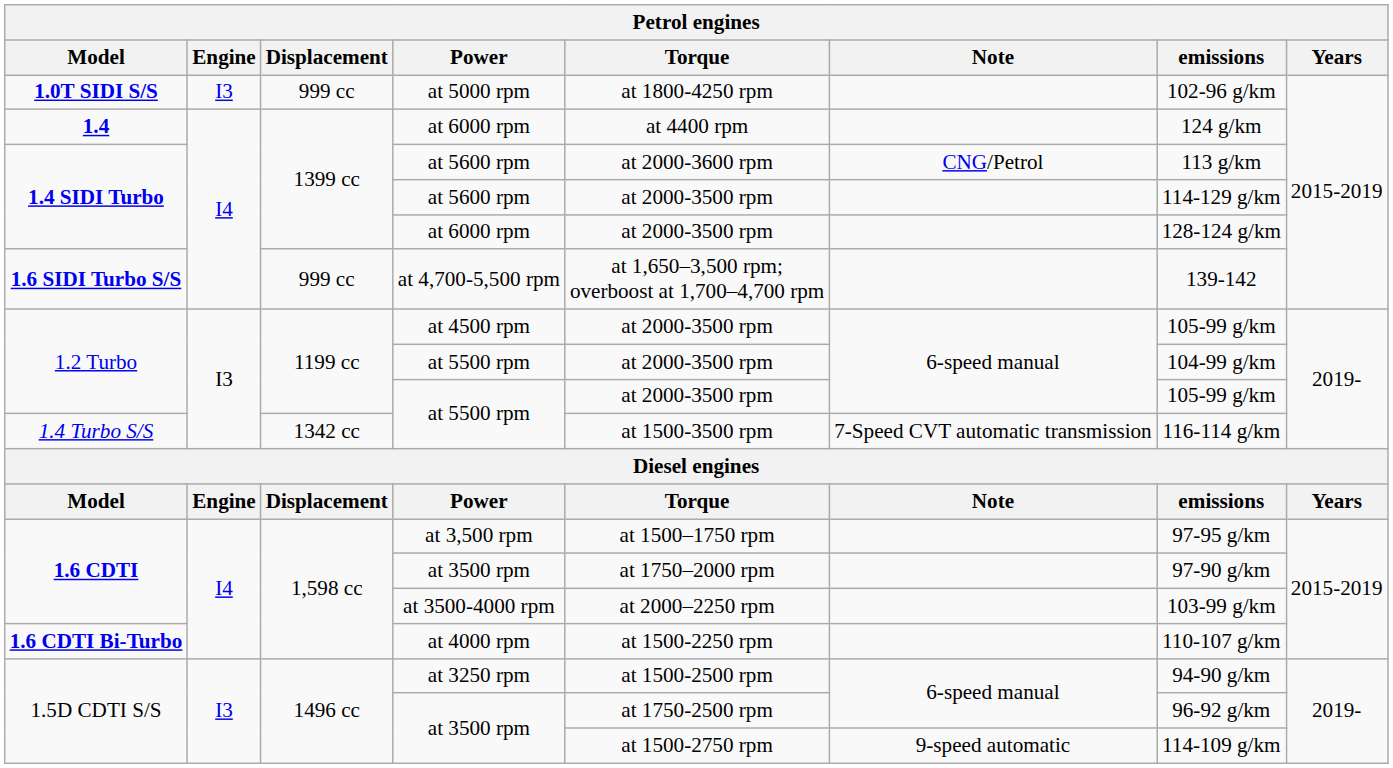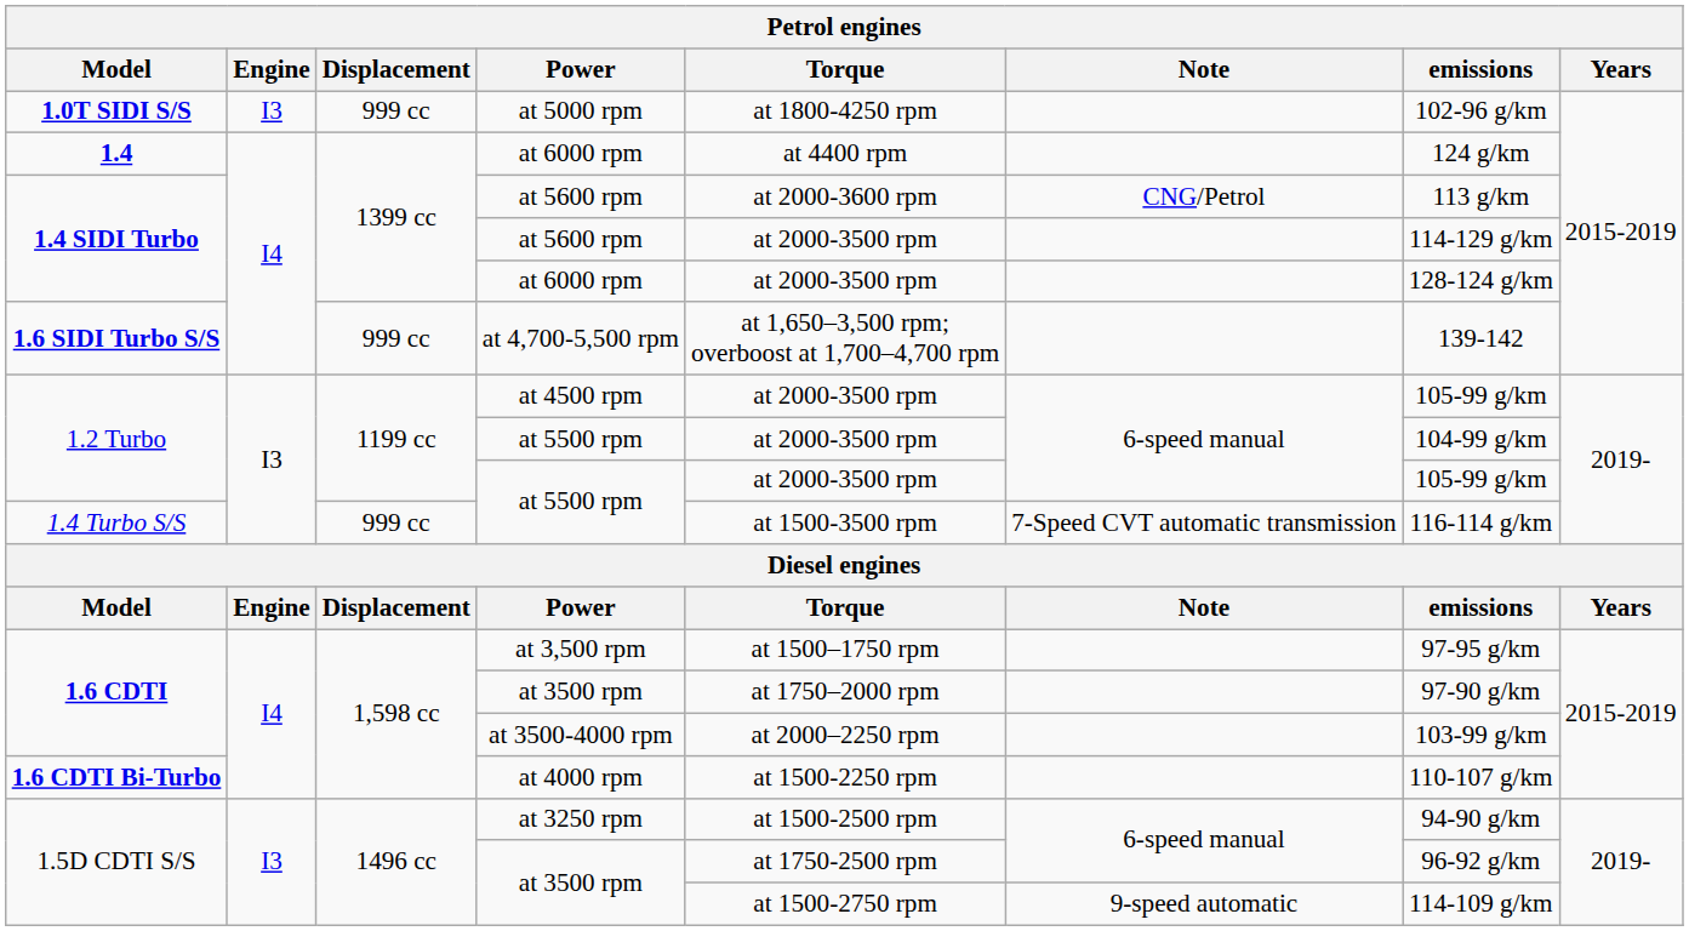 <table class="wikitable" style="text-align:center; font-size:90%;">
 <tr>
 <th colspan=8>Petrol engines</th>
 </tr>
 <tr style="background:#dcdcdc; text-align:center; vertical-align:middle;">
 <th>Model</th>
 <th>Engine</th>
 <th>Displacement</th>
 <th>Power</th>
 <th>Torque</th>
 <th>Note</th>
 <th> emissions</th>
 <th>Years</th>
 </tr>
 <tr>
 <td><strong><a href='#'>1.0T SIDI S/S</a></strong></td>
 <td><a href='#'>I3</a></td>
 <td>999 cc</td>
 <td> at 5000 rpm</td>
 <td> at 1800-4250 rpm</td>
 <td></td>
 <td>102-96 g/km</td>
 <td rowspan="6">2015-2019</td>
 </tr>
 <tr>
 <td><strong><a href='#'>1.4</a></strong></td>
 <td rowspan="5"><a href='#'>I4</a></td>
 <td rowspan="4">1399 cc</td>
 <td> at 6000 rpm</td>
 <td> at 4400 rpm</td>
 <td></td>
 <td>124 g/km</td>
 </tr>
 <tr>
 <td rowspan="3"><strong><a href='#'>1.4 SIDI Turbo</a></strong></td>
 <td> at 5600 rpm</td>
 <td> at 2000-3600 rpm</td>
 <td><a href='#'>CNG</a>/Petrol</td>
 <td>113 g/km</td>
 </tr>
 <tr>
 <td> at 5600 rpm</td>
 <td> at 2000-3500 rpm</td>
 <td></td>
 <td>114-129 g/km</td>
 </tr>
 <tr>
 <td> at 6000 rpm</td>
 <td> at 2000-3500 rpm</td>
 <td></td>
 <td>128-124 g/km</td>
 </tr>
 <tr>
 <td><strong><a href='#'>1.6 SIDI Turbo S/S</a></strong></td>
 <td>999 cc</td>
 <td> at 4,700-5,500 rpm</td>
 <td> at 1,650–3,500 rpm;<br>overboost  at 1,700–4,700 rpm</td>
 <td></td>
 <td>139-142</td>
 </tr>
 <tr>
 <td rowspan="3"><a href='#'>1.2 Turbo</a></td>
 <td rowspan="4">I3</td>
 <td rowspan="3">1199 cc</td>
 <td> at 4500 rpm</td>
 <td> at 2000-3500 rpm</td>
 <td rowspan="3">6-speed manual</td>
 <td>105-99 g/km</td>
 <td rowspan="4">2019-</td>
 </tr>
 <tr>
 <td> at 5500 rpm</td>
 <td> at 2000-3500 rpm</td>
 <td>104-99 g/km</td>
 </tr>
 <tr>
 <td rowspan="2"> at 5500 rpm</td>
 <td> at 2000-3500 rpm</td>
 <td>105-99 g/km</td>
 </tr>
 <tr>
 <td><em><a href='#'>1.4 Turbo S/S</a></em></td>
-<td>1342 cc</td>
+<td>999 cc</td>
 <td> at 1500-3500 rpm</td>
 <td>7-Speed CVT automatic transmission</td>
 <td>116-114 g/km</td>
 </tr>
 <tr>
 <th colspan=8>Diesel engines</th>
 </tr>
 <tr style="background:#dcdcdc; text-align:center; vertical-align:middle;">
 <th>Model</th>
 <th>Engine</th>
 <th>Displacement</th>
 <th>Power</th>
 <th>Torque</th>
 <th>Note</th>
 <th> emissions</th>
 <th>Years</th>
 </tr>
 <tr>
 <td rowspan="3"><strong><a href='#'>1.6 CDTI</a></strong></td>
 <td rowspan="4"><a href='#'>I4</a></td>
 <td rowspan="4">1,598 cc</td>
 <td> at 3,500 rpm</td>
 <td> at 1500–1750 rpm</td>
 <td></td>
 <td>97-95 g/km</td>
 <td rowspan="4">2015-2019</td>
 </tr>
 <tr>
 <td> at 3500 rpm</td>
 <td> at 1750–2000 rpm</td>
 <td></td>
 <td>97-90 g/km</td>
 </tr>
 <tr>
 <td> at 3500-4000 rpm</td>
 <td> at 2000–2250 rpm</td>
 <td></td>
 <td>103-99 g/km</td>
 </tr>
 <tr>
 <td><strong><a href='#'>1.6 CDTI Bi-Turbo</a></strong></td>
 <td> at 4000 rpm</td>
 <td> at 1500-2250 rpm</td>
 <td></td>
 <td>110-107 g/km</td>
 </tr>
 <tr>
 <td rowspan="3">1.5D CDTI S/S</td>
 <td rowspan="3"><a href='#'>I3</a></td>
 <td rowspan="3">1496 cc</td>
 <td> at 3250 rpm</td>
 <td> at 1500-2500 rpm</td>
 <td rowspan="2">6-speed manual</td>
 <td>94-90 g/km</td>
 <td rowspan="3">2019-</td>
 </tr>
 <tr>
 <td rowspan="2"> at 3500 rpm</td>
 <td> at 1750-2500 rpm</td>
 <td>96-92 g/km</td>
 </tr>
 <tr>
 <td> at 1500-2750 rpm</td>
 <td>9-speed automatic</td>
 <td>114-109 g/km</td>
 </tr>
 </table>
